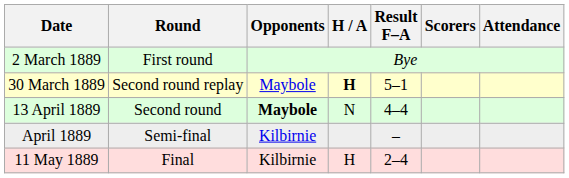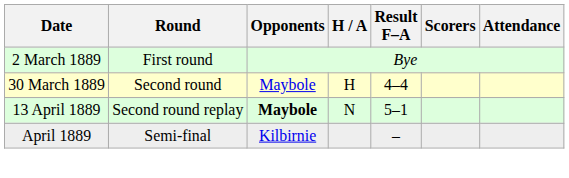 <table class="wikitable" style="text-align:center">
 <tr>
 <th>Date</th>
 <th>Round</th>
 <th>Opponents</th>
 <th>H / A</th>
 <th>Result<br>F–A</th>
 <th>Scorers</th>
 <th>Attendance</th>
 </tr>
 <tr bgcolor=#ddffdd>
 <td>2 March 1889</td>
 <td>First round</td>
 <td colspan="5"><em>Bye</em></td>
 </tr>
 <tr bgcolor=#ffffcc>
 <td>30 March 1889</td>
-<td>Second round replay</td>
+<td>Second round</td>
 <td><a href='#'>Maybole</a></td>
-<td><strong>H</strong></td>
-<td>5–1</td>
+<td>H</td>
+<td>4–4</td>
 <td></td>
 <td></td>
 </tr>
 <tr bgcolor=#ddffdd>
 <td>13 April 1889</td>
-<td>Second round</td>
+<td>Second round replay</td>
 <td><strong>Maybole</strong></td>
 <td>N</td>
-<td>4–4</td>
+<td>5–1</td>
 <td></td>
 <td></td>
 </tr>
 <tr bgcolor=#eeeeee>
 <td>April 1889</td>
 <td>Semi-final</td>
 <td><a href='#'>Kilbirnie</a></td>
 <td></td>
 <td>–</td>
 <td></td>
 <td></td>
 </tr>
-<tr bgcolor=#ffdddd>
-<td>11 May 1889</td>
-<td>Final</td>
-<td>Kilbirnie</td>
-<td>H</td>
-<td>2–4</td>
-<td></td>
-<td></td>
-</tr>
 </table>
